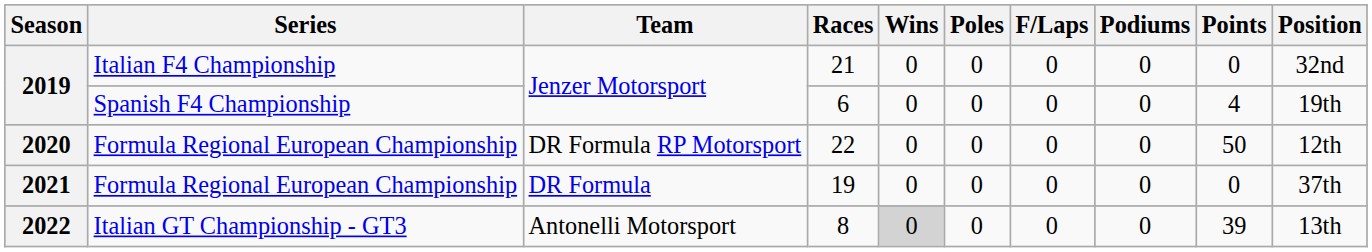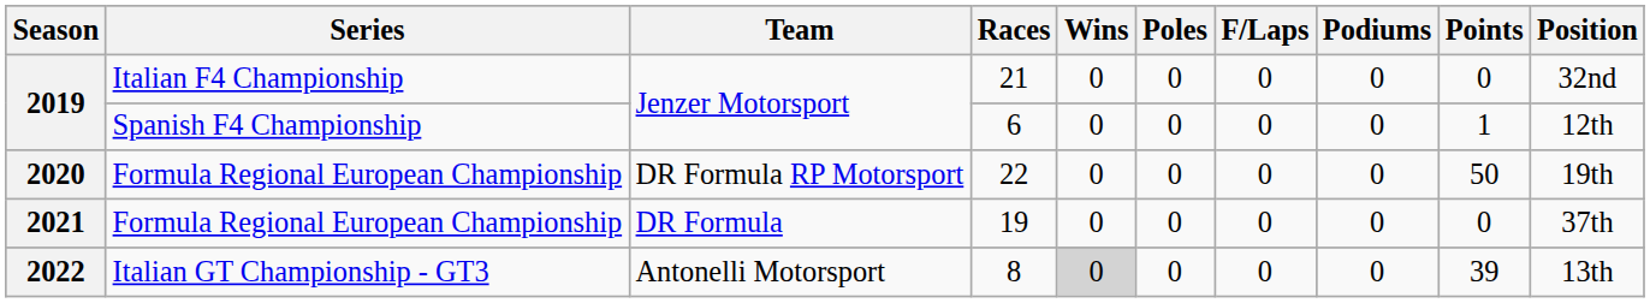 <table class="wikitable" style="font-size: 90%; text-align:center">
 <tr>
 <th>Season</th>
 <th>Series</th>
 <th>Team</th>
 <th>Races</th>
 <th>Wins</th>
 <th>Poles</th>
 <th>F/Laps</th>
 <th>Podiums</th>
 <th>Points</th>
 <th>Position</th>
 </tr>
 <tr>
 <th rowspan=2>2019</th>
 <td align=left><a href='#'>Italian F4 Championship</a></td>
 <td align=left rowspan=2><a href='#'>Jenzer Motorsport</a></td>
 <td>21</td>
 <td>0</td>
 <td>0</td>
 <td>0</td>
 <td>0</td>
 <td>0</td>
 <td>32nd</td>
 </tr>
 <tr>
 <td align=left><a href='#'>Spanish F4 Championship</a></td>
 <td>6</td>
 <td>0</td>
 <td>0</td>
 <td>0</td>
 <td>0</td>
-<td>4</td>
-<td>19th</td>
+<td>1</td>
+<td>12th</td>
 </tr>
 <tr>
 <th>2020</th>
 <td align=left><a href='#'>Formula Regional European Championship</a></td>
 <td align=left>DR Formula <a href='#'>RP Motorsport</a></td>
 <td>22</td>
 <td>0</td>
 <td>0</td>
 <td>0</td>
 <td>0</td>
 <td>50</td>
-<td>12th</td>
+<td>19th</td>
 </tr>
 <tr>
 <th>2021</th>
 <td align=left><a href='#'>Formula Regional European Championship</a></td>
 <td align=left><a href='#'>DR Formula</a></td>
 <td>19</td>
 <td>0</td>
 <td>0</td>
 <td>0</td>
 <td>0</td>
 <td>0</td>
 <td>37th</td>
 </tr>
 <tr>
 <th>2022</th>
 <td align=left><a href='#'>Italian GT Championship - GT3</a></td>
 <td align=left>Antonelli Motorsport</td>
 <td>8</td>
 <td style="background: lightgrey;">0</td>
 <td>0</td>
 <td>0</td>
 <td>0</td>
 <td>39</td>
 <td>13th</td>
 </tr>
 </table>
